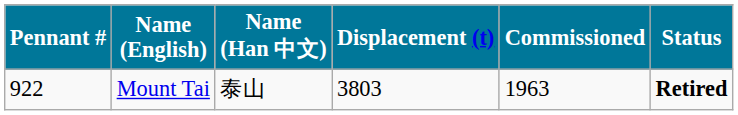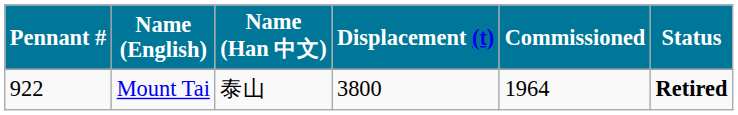 <table class="wikitable">
 <tr>
 <th style="background:#079;color:#fff;">Pennant #</th>
 <th style="background:#079;color:#fff;">Name<br>(English)</th>
 <th style="background:#079;color:#fff;">Name<br>(Han 中文)</th>
 <th style="background:#079;color:#fff;">Displacement <a href='#'>(t)</a></th>
 <th style="background:#079;color:#fff;">Commissioned</th>
 <th style="background:#079;color:#fff;">Status</th>
 </tr>
 <tr>
 <td>922</td>
 <td><a href='#'>Mount Tai</a></td>
 <td>泰山</td>
-<td>3803</td>
-<td>1963</td>
+<td>3800</td>
+<td>1964</td>
 <td><strong>Retired</strong></td>
 </tr>
 </table>
